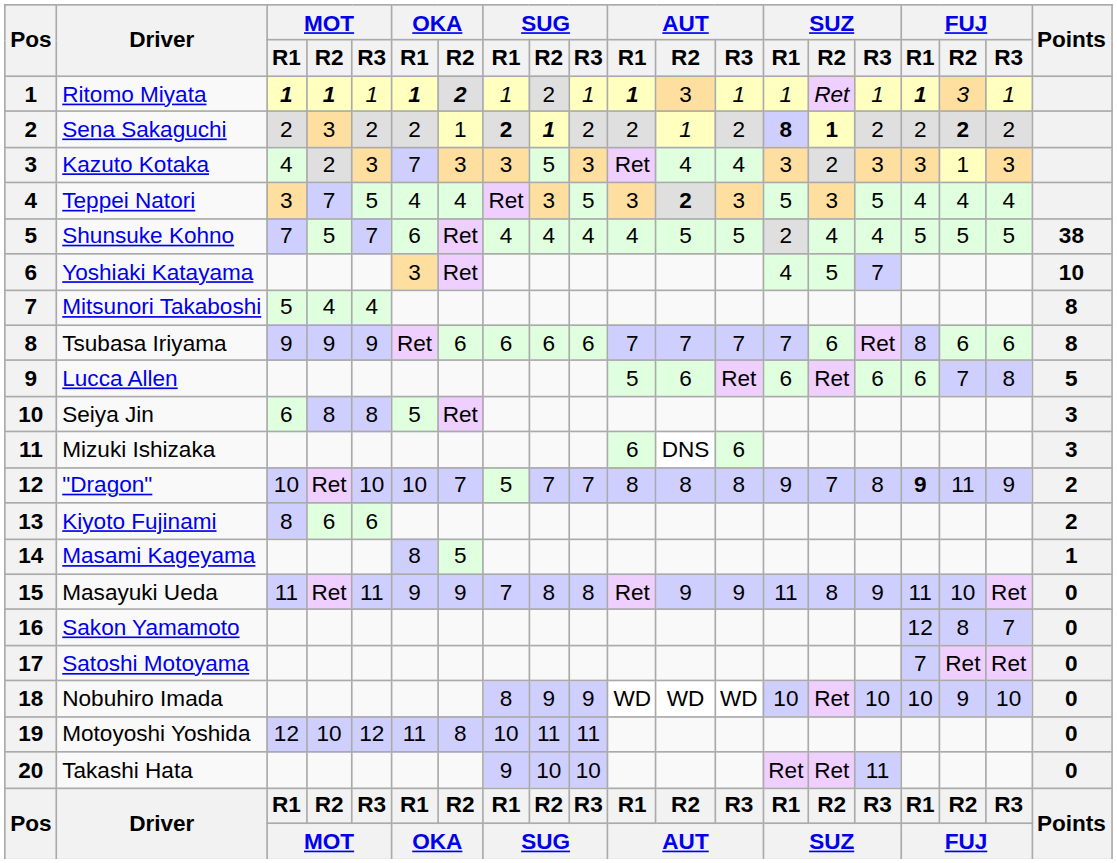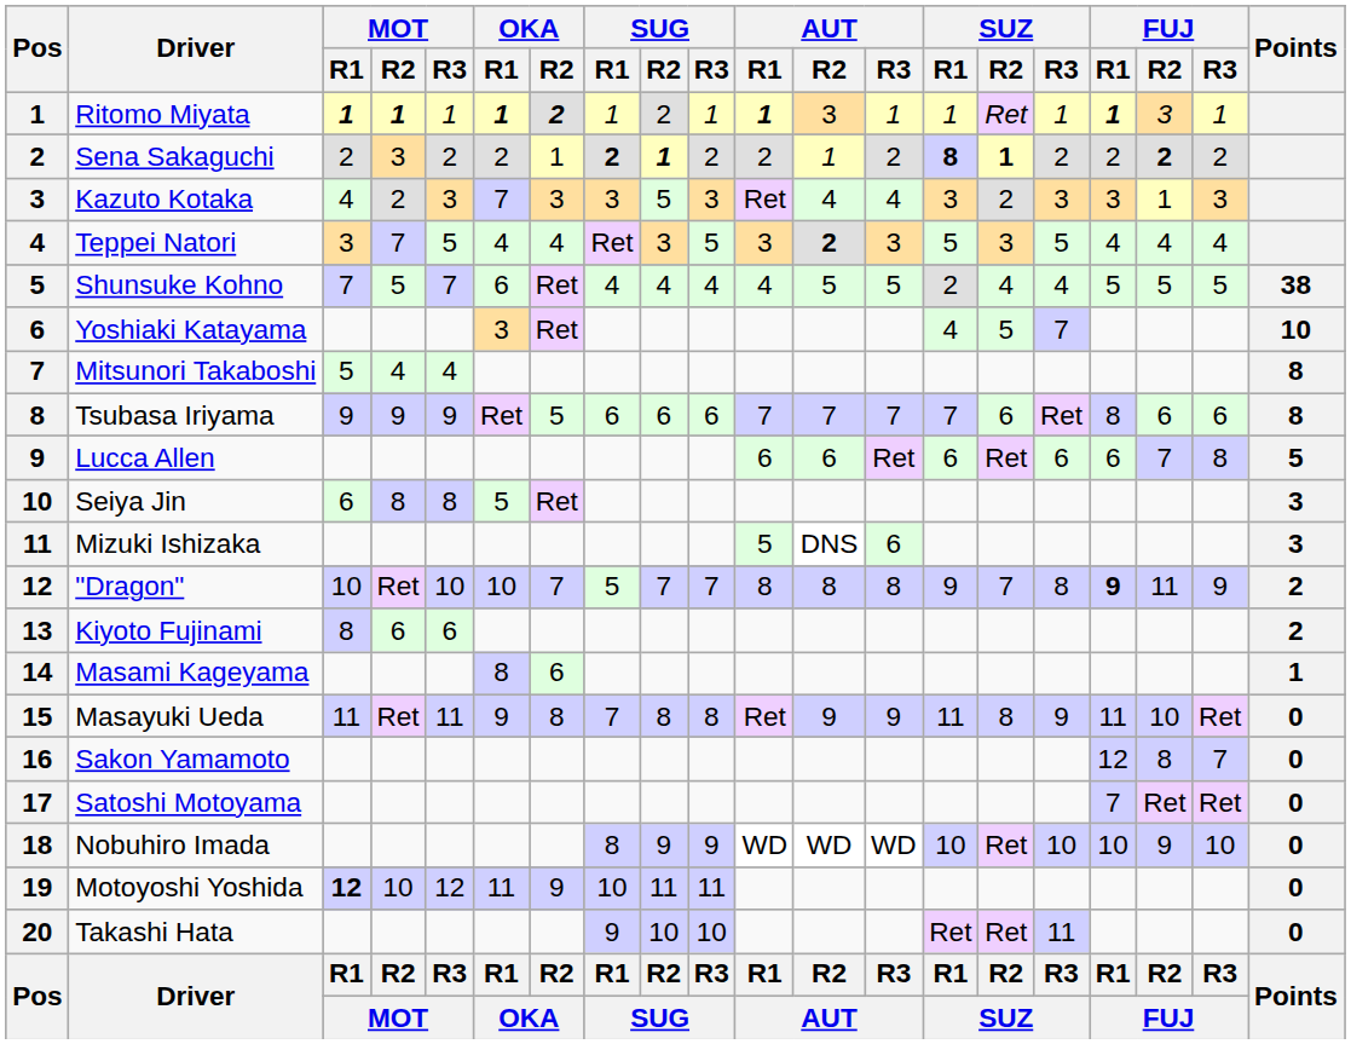 <table class="wikitable" style="font-size:85%; text-align:center">
 <tr>
 <th rowspan="2" valign="middle">Pos</th>
 <th rowspan="2" valign="middle">Driver</th>
 <th colspan="3"><a href='#'>MOT</a></th>
 <th colspan="2"><a href='#'>OKA</a></th>
 <th colspan="3"><a href='#'>SUG</a></th>
 <th colspan="3"><a href='#'>AUT</a></th>
 <th colspan="3"><a href='#'>SUZ</a></th>
 <th colspan="3"><a href='#'>FUJ</a></th>
 <th rowspan="2" valign="middle">Points</th>
 </tr>
 <tr>
 <th>R1</th>
 <th>R2</th>
 <th>R3</th>
 <th>R1</th>
 <th>R2</th>
 <th>R1</th>
 <th>R2</th>
 <th>R3</th>
 <th>R1</th>
 <th>R2</th>
 <th>R3</th>
 <th>R1</th>
 <th>R2</th>
 <th>R3</th>
 <th>R1</th>
 <th>R2</th>
 <th>R3</th>
 </tr>
 <tr>
 <th>1</th>
 <td align="left"> <a href='#'>Ritomo Miyata</a></td>
 <td bgcolor="#FFFFBF"><strong><em>1</em></strong></td>
 <td bgcolor="#FFFFBF"><strong><em>1</em></strong></td>
 <td bgcolor="#FFFFBF"><em>1</em></td>
 <td bgcolor="#FFFFBF"><strong><em>1</em></strong></td>
 <td bgcolor="#DFDFDF"><strong><em>2</em></strong></td>
 <td bgcolor="#FFFFBF"><em>1</em></td>
 <td bgcolor="#DFDFDF">2</td>
 <td bgcolor="#FFFFBF"><em>1</em></td>
 <td bgcolor="#FFFFBF"><strong><em>1</em></strong></td>
 <td bgcolor="#FFDF9F">3</td>
 <td bgcolor="#FFFFBF"><em>1</em></td>
 <td bgcolor="#FFFFBF"><em>1</em></td>
 <td bgcolor="#EFCFFF"><em>Ret</em></td>
 <td bgcolor="#FFFFBF"><em>1</em></td>
 <td bgcolor="#FFFFBF"><strong><em>1</em></strong></td>
 <td bgcolor="#FFDF9F"><em>3</em></td>
 <td bgcolor="#FFFFBF"><em>1</em></td>
 <th></th>
 </tr>
 <tr>
 <th>2</th>
 <td align="left"> <a href='#'>Sena Sakaguchi</a></td>
 <td bgcolor="#DFDFDF">2</td>
 <td bgcolor="#FFDF9F">3</td>
 <td bgcolor="#DFDFDF">2</td>
 <td bgcolor="#DFDFDF">2</td>
 <td bgcolor="#FFFFBF">1</td>
 <td bgcolor="#DFDFDF"><strong>2</strong></td>
 <td bgcolor="#FFFFBF"><strong><em>1</em></strong></td>
 <td bgcolor="#DFDFDF">2</td>
 <td bgcolor="#DFDFDF">2</td>
 <td bgcolor="#FFFFBF"><em>1</em></td>
 <td bgcolor="#DFDFDF">2</td>
 <td bgcolor="#CFCFFF"><strong>8</strong></td>
 <td bgcolor="#FFFFBF"><strong>1</strong></td>
 <td bgcolor="#DFDFDF">2</td>
 <td bgcolor="#DFDFDF">2</td>
 <td bgcolor="#DFDFDF"><strong>2</strong></td>
 <td bgcolor="#DFDFDF">2</td>
 <th></th>
 </tr>
 <tr>
 <th>3</th>
 <td align="left"> <a href='#'>Kazuto Kotaka</a></td>
 <td bgcolor="#DFFFDF">4</td>
 <td bgcolor="#DFDFDF">2</td>
 <td bgcolor="#FFDF9F">3</td>
 <td bgcolor="#CFCFFF">7</td>
 <td bgcolor="#FFDF9F">3</td>
 <td bgcolor="#FFDF9F">3</td>
 <td bgcolor="#DFFFDF">5</td>
 <td bgcolor="#FFDF9F">3</td>
 <td bgcolor="#EFCFFF">Ret</td>
 <td bgcolor="#DFFFDF">4</td>
 <td bgcolor="#DFFFDF">4</td>
 <td bgcolor="#FFDF9F">3</td>
 <td bgcolor="#DFDFDF">2</td>
 <td bgcolor="#FFDF9F">3</td>
 <td bgcolor="#FFDF9F">3</td>
 <td bgcolor="#FFFFBF">1</td>
 <td bgcolor="#FFDF9F">3</td>
 <th></th>
 </tr>
 <tr>
 <th>4</th>
 <td align="left"> <a href='#'>Teppei Natori</a></td>
 <td bgcolor="#FFDF9F">3</td>
 <td bgcolor="#CFCFFF">7</td>
 <td bgcolor="#DFFFDF">5</td>
 <td bgcolor="#DFFFDF">4</td>
 <td bgcolor="#DFFFDF">4</td>
 <td bgcolor="#EFCFFF">Ret</td>
 <td bgcolor="#FFDF9F">3</td>
 <td bgcolor="#DFFFDF">5</td>
 <td bgcolor="#FFDF9F">3</td>
 <td bgcolor="#DFDFDF"><strong>2</strong></td>
 <td bgcolor="#FFDF9F">3</td>
 <td bgcolor="#DFFFDF">5</td>
 <td bgcolor="#FFDF9F">3</td>
 <td bgcolor="#DFFFDF">5</td>
 <td bgcolor="#DFFFDF">4</td>
 <td bgcolor="#DFFFDF">4</td>
 <td bgcolor="#DFFFDF">4</td>
 <th></th>
 </tr>
 <tr>
 <th>5</th>
 <td align="left"> <a href='#'>Shunsuke Kohno</a></td>
 <td bgcolor="#CFCFFF">7</td>
 <td bgcolor="#DFFFDF">5</td>
 <td bgcolor="#CFCFFF">7</td>
 <td bgcolor="#DFFFDF">6</td>
 <td bgcolor="#EFCFFF">Ret</td>
 <td bgcolor="#DFFFDF">4</td>
 <td bgcolor="#DFFFDF">4</td>
 <td bgcolor="#DFFFDF">4</td>
 <td bgcolor="#DFFFDF">4</td>
 <td bgcolor="#DFFFDF">5</td>
 <td bgcolor="#DFFFDF">5</td>
 <td bgcolor="#DFDFDF">2</td>
 <td bgcolor="#DFFFDF">4</td>
 <td bgcolor="#DFFFDF">4</td>
 <td bgcolor="#DFFFDF">5</td>
 <td bgcolor="#DFFFDF">5</td>
 <td bgcolor="#DFFFDF">5</td>
 <th>38</th>
 </tr>
 <tr>
 <th>6</th>
 <td align="left"> <a href='#'>Yoshiaki Katayama</a></td>
 <td></td>
 <td></td>
 <td></td>
 <td bgcolor="#FFDF9F">3</td>
 <td bgcolor="#EFCFFF">Ret</td>
 <td></td>
 <td></td>
 <td></td>
 <td></td>
 <td></td>
 <td></td>
 <td bgcolor="#DFFFDF">4</td>
 <td bgcolor="#DFFFDF">5</td>
 <td bgcolor="#CFCFFF">7</td>
 <td></td>
 <td></td>
 <td></td>
 <th>10</th>
 </tr>
 <tr>
 <th>7</th>
 <td align="left"> <a href='#'>Mitsunori Takaboshi</a></td>
 <td bgcolor="#DFFFDF">5</td>
 <td bgcolor="#DFFFDF">4</td>
 <td bgcolor="#DFFFDF">4</td>
 <td></td>
 <td></td>
 <td></td>
 <td></td>
 <td></td>
 <td></td>
 <td></td>
 <td></td>
 <td></td>
 <td></td>
 <td></td>
 <td></td>
 <td></td>
 <td></td>
 <th>8</th>
 </tr>
 <tr>
 <th>8</th>
 <td align="left"> Tsubasa Iriyama</td>
 <td bgcolor="#CFCFFF">9</td>
 <td bgcolor="#CFCFFF">9</td>
 <td bgcolor="#CFCFFF">9</td>
 <td bgcolor="#EFCFFF">Ret</td>
-<td bgcolor="#DFFFDF">6</td>
+<td bgcolor="#DFFFDF">5</td>
 <td bgcolor="#DFFFDF">6</td>
 <td bgcolor="#DFFFDF">6</td>
 <td bgcolor="#DFFFDF">6</td>
 <td bgcolor="#CFCFFF">7</td>
 <td bgcolor="#CFCFFF">7</td>
 <td bgcolor="#CFCFFF">7</td>
 <td bgcolor="#CFCFFF">7</td>
 <td bgcolor="#DFFFDF">6</td>
 <td bgcolor="#EFCFFF">Ret</td>
 <td bgcolor="#CFCFFF">8</td>
 <td bgcolor="#DFFFDF">6</td>
 <td bgcolor="#DFFFDF">6</td>
 <th>8</th>
 </tr>
 <tr>
 <th>9</th>
 <td align="left"> <a href='#'>Lucca Allen</a></td>
 <td></td>
 <td></td>
 <td></td>
 <td></td>
 <td></td>
 <td></td>
 <td></td>
 <td></td>
-<td bgcolor="#DFFFDF">5</td>
+<td bgcolor="#DFFFDF">6</td>
 <td bgcolor="#DFFFDF">6</td>
 <td bgcolor="#EFCFFF">Ret</td>
 <td bgcolor="#DFFFDF">6</td>
 <td bgcolor="#EFCFFF">Ret</td>
 <td bgcolor="#DFFFDF">6</td>
 <td bgcolor="#DFFFDF">6</td>
 <td bgcolor="#CFCFFF">7</td>
 <td bgcolor="#CFCFFF">8</td>
 <th>5</th>
 </tr>
 <tr>
 <th>10</th>
 <td align="left"> Seiya Jin</td>
 <td bgcolor="#DFFFDF">6</td>
 <td bgcolor="#CFCFFF">8</td>
 <td bgcolor="#CFCFFF">8</td>
 <td bgcolor="#DFFFDF">5</td>
 <td bgcolor="#EFCFFF">Ret</td>
 <td></td>
 <td></td>
 <td></td>
 <td></td>
 <td></td>
 <td></td>
 <td></td>
 <td></td>
 <td></td>
 <td></td>
 <td></td>
 <td></td>
 <th>3</th>
 </tr>
 <tr>
 <th>11</th>
 <td align="left"> Mizuki Ishizaka</td>
 <td></td>
 <td></td>
 <td></td>
 <td></td>
 <td></td>
 <td></td>
 <td></td>
 <td></td>
-<td bgcolor="#DFFFDF">6</td>
+<td bgcolor="#DFFFDF">5</td>
 <td bgcolor="#FFFFFF">DNS</td>
 <td bgcolor="#DFFFDF">6</td>
 <td></td>
 <td></td>
 <td></td>
 <td></td>
 <td></td>
 <td></td>
 <th>3</th>
 </tr>
 <tr>
 <th>12</th>
 <td align="left"> <a href='#'>"Dragon"</a></td>
 <td bgcolor="#CFCFFF">10</td>
 <td bgcolor="#EFCFFF">Ret</td>
 <td bgcolor="#CFCFFF">10</td>
 <td bgcolor="#CFCFFF">10</td>
 <td bgcolor="#CFCFFF">7</td>
 <td bgcolor="#DFFFDF">5</td>
 <td bgcolor="#CFCFFF">7</td>
 <td bgcolor="#CFCFFF">7</td>
 <td bgcolor="#CFCFFF">8</td>
 <td bgcolor="#CFCFFF">8</td>
 <td bgcolor="#CFCFFF">8</td>
 <td bgcolor="#CFCFFF">9</td>
 <td bgcolor="#CFCFFF">7</td>
 <td bgcolor="#CFCFFF">8</td>
 <td bgcolor="#CFCFFF"><strong>9</strong></td>
 <td bgcolor="#CFCFFF">11</td>
 <td bgcolor="#CFCFFF">9</td>
 <th>2</th>
 </tr>
 <tr>
 <th>13</th>
 <td align="left"> <a href='#'>Kiyoto Fujinami</a></td>
 <td bgcolor="#CFCFFF">8</td>
 <td bgcolor="#DFFFDF">6</td>
 <td bgcolor="#DFFFDF">6</td>
 <td></td>
 <td></td>
 <td></td>
 <td></td>
 <td></td>
 <td></td>
 <td></td>
 <td></td>
 <td></td>
 <td></td>
 <td></td>
 <td></td>
 <td></td>
 <td></td>
 <th>2</th>
 </tr>
 <tr>
 <th>14</th>
 <td align="left"> <a href='#'>Masami Kageyama</a></td>
 <td></td>
 <td></td>
 <td></td>
 <td bgcolor="#CFCFFF">8</td>
-<td bgcolor="#DFFFDF">5</td>
+<td bgcolor="#DFFFDF">6</td>
 <td></td>
 <td></td>
 <td></td>
 <td></td>
 <td></td>
 <td></td>
 <td></td>
 <td></td>
 <td></td>
 <td></td>
 <td></td>
 <td></td>
 <th>1</th>
 </tr>
 <tr>
 <th>15</th>
 <td align="left"> Masayuki Ueda</td>
 <td bgcolor="#CFCFFF">11</td>
 <td bgcolor="#EFCFFF">Ret</td>
 <td bgcolor="#CFCFFF">11</td>
 <td bgcolor="#CFCFFF">9</td>
-<td bgcolor="#CFCFFF">9</td>
+<td bgcolor="#CFCFFF">8</td>
 <td bgcolor="#CFCFFF">7</td>
 <td bgcolor="#CFCFFF">8</td>
 <td bgcolor="#CFCFFF">8</td>
 <td bgcolor="#EFCFFF">Ret</td>
 <td bgcolor="#CFCFFF">9</td>
 <td bgcolor="#CFCFFF">9</td>
 <td bgcolor="#CFCFFF">11</td>
 <td bgcolor="#CFCFFF">8</td>
 <td bgcolor="#CFCFFF">9</td>
 <td bgcolor="#CFCFFF">11</td>
 <td bgcolor="#CFCFFF">10</td>
 <td bgcolor="#EFCFFF">Ret</td>
 <th>0</th>
 </tr>
 <tr>
 <th>16</th>
 <td align="left"> <a href='#'>Sakon Yamamoto</a></td>
 <td></td>
 <td></td>
 <td></td>
 <td></td>
 <td></td>
 <td></td>
 <td></td>
 <td></td>
 <td></td>
 <td></td>
 <td></td>
 <td></td>
 <td></td>
 <td></td>
 <td bgcolor="#CFCFFF">12</td>
 <td bgcolor="#CFCFFF">8</td>
 <td bgcolor="#CFCFFF">7</td>
 <th>0</th>
 </tr>
 <tr>
 <th>17</th>
 <td align="left"> <a href='#'>Satoshi Motoyama</a></td>
 <td></td>
 <td></td>
 <td></td>
 <td></td>
 <td></td>
 <td></td>
 <td></td>
 <td></td>
 <td></td>
 <td></td>
 <td></td>
 <td></td>
 <td></td>
 <td></td>
 <td bgcolor="#CFCFFF">7</td>
 <td bgcolor="#EFCFFF">Ret</td>
 <td bgcolor="#EFCFFF">Ret</td>
 <th>0</th>
 </tr>
 <tr>
 <th>18</th>
 <td align="left"> Nobuhiro Imada</td>
 <td></td>
 <td></td>
 <td></td>
 <td></td>
 <td></td>
 <td bgcolor="#CFCFFF">8</td>
 <td bgcolor="#CFCFFF">9</td>
 <td bgcolor="#CFCFFF">9</td>
 <td bgcolor="#FFFFFF">WD</td>
 <td bgcolor="#FFFFFF">WD</td>
 <td bgcolor="#FFFFFF">WD</td>
 <td bgcolor="#CFCFFF">10</td>
 <td bgcolor="#EFCFFF">Ret</td>
 <td bgcolor="#CFCFFF">10</td>
 <td bgcolor="#CFCFFF">10</td>
 <td bgcolor="#CFCFFF">9</td>
 <td bgcolor="#CFCFFF">10</td>
 <th>0</th>
 </tr>
 <tr>
 <th>19</th>
 <td align="left"> Motoyoshi Yoshida</td>
-<td bgcolor="#CFCFFF">12</td>
+<td bgcolor="#CFCFFF"><strong>12</strong></td>
 <td bgcolor="#CFCFFF">10</td>
 <td bgcolor="#CFCFFF">12</td>
 <td bgcolor="#CFCFFF">11</td>
-<td bgcolor="#CFCFFF">8</td>
+<td bgcolor="#CFCFFF">9</td>
 <td bgcolor="#CFCFFF">10</td>
 <td bgcolor="#CFCFFF">11</td>
 <td bgcolor="#CFCFFF">11</td>
 <td></td>
 <td></td>
 <td></td>
 <td></td>
 <td></td>
 <td></td>
 <td></td>
 <td></td>
 <td></td>
 <th>0</th>
 </tr>
 <tr>
 <th>20</th>
 <td align="left"> Takashi Hata</td>
 <td></td>
 <td></td>
 <td></td>
 <td></td>
 <td></td>
 <td bgcolor="#CFCFFF">9</td>
 <td bgcolor="#CFCFFF">10</td>
 <td bgcolor="#CFCFFF">10</td>
 <td></td>
 <td></td>
 <td></td>
 <td bgcolor="#EFCFFF">Ret</td>
 <td bgcolor="#EFCFFF">Ret</td>
 <td bgcolor="#CFCFFF">11</td>
 <td></td>
 <td></td>
 <td></td>
 <th>0</th>
 </tr>
 <tr>
 <th rowspan="2">Pos</th>
 <th rowspan="2">Driver</th>
 <th>R1</th>
 <th>R2</th>
 <th>R3</th>
 <th>R1</th>
 <th>R2</th>
 <th>R1</th>
 <th>R2</th>
 <th>R3</th>
 <th>R1</th>
 <th>R2</th>
 <th>R3</th>
 <th>R1</th>
 <th>R2</th>
 <th>R3</th>
 <th>R1</th>
 <th>R2</th>
 <th>R3</th>
 <th rowspan="2">Points</th>
 </tr>
 <tr>
 <th colspan="3"><a href='#'>MOT</a></th>
 <th colspan="2"><a href='#'>OKA</a></th>
 <th colspan="3"><a href='#'>SUG</a></th>
 <th colspan="3"><a href='#'>AUT</a></th>
 <th colspan="3"><a href='#'>SUZ</a></th>
 <th colspan="3"><a href='#'>FUJ</a></th>
 </tr>
 </table>
